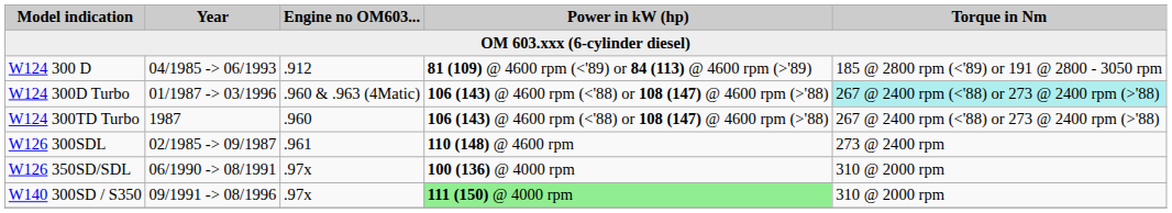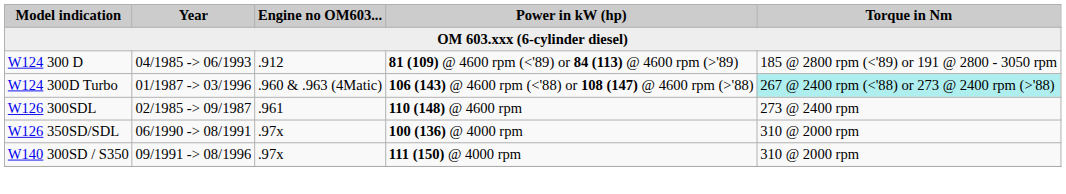 <table class="wikitable">
 <tr>
 <td style="background:#CCCCCC;text-align:center"><strong>Model indication</strong></td>
 <td style="background:#CCCCCC;text-align:center"><strong>Year</strong></td>
 <td style="background:#CCCCCC;text-align:center"><strong>Engine no OM603...</strong></td>
 <td style="background:#CCCCCC;text-align:center"><strong>Power in kW (hp)</strong></td>
 <td style="background:#CCCCCC;text-align:center"><strong>Torque in Nm</strong></td>
 </tr>
 <tr>
 <td style="background:#EEEEEE;text-align:center" colspan=5><strong>OM 603.xxx (6-cylinder diesel)</strong></td>
 </tr>
 <tr>
 <td><a href='#'>W124</a> 300 D</td>
 <td>04/1985 -> 06/1993</td>
 <td>.912</td>
 <td><strong>81 (109)</strong> @ 4600 rpm (<'89) or <strong>84 (113)</strong> @ 4600 rpm (>'89)</td>
 <td>185 @ 2800 rpm (<'89) or 191 @ 2800 - 3050 rpm</td>
 </tr>
 <tr>
 <td><a href='#'>W124</a> 300D Turbo</td>
 <td>01/1987 -> 03/1996</td>
 <td>.960 & .963 (4Matic)</td>
 <td><strong>106 (143)</strong> @ 4600 rpm (<'88) or <strong>108 (147)</strong> @ 4600 rpm (>'88)</td>
 <td style="background: paleturquoise;">267 @ 2400 rpm (<'88) or 273 @ 2400 rpm (>'88)</td>
 </tr>
 <tr>
-<td><a href='#'>W124</a> 300TD Turbo</td>
-<td>1987</td>
-<td>.960</td>
-<td><strong>106 (143)</strong> @ 4600 rpm (<'88) or <strong>108 (147)</strong> @ 4600 rpm (>'88)</td>
-<td>267 @ 2400 rpm (<'88) or 273 @ 2400 rpm (>'88)</td>
-</tr>
-<tr>
 <td><a href='#'>W126</a> 300SDL</td>
 <td>02/1985 -> 09/1987</td>
 <td>.961</td>
 <td><strong>110 (148)</strong> @ 4600 rpm</td>
 <td>273 @ 2400 rpm</td>
 </tr>
 <tr>
 <td><a href='#'>W126</a> 350SD/SDL</td>
 <td>06/1990 -> 08/1991</td>
 <td>.97x</td>
 <td><strong>100 (136)</strong> @ 4000 rpm</td>
 <td>310 @ 2000 rpm</td>
 </tr>
 <tr>
 <td><a href='#'>W140</a> 300SD / S350</td>
 <td>09/1991 -> 08/1996</td>
 <td>.97x</td>
-<td style="background: lightgreen;"><strong>111 (150)</strong> @ 4000 rpm</td>
+<td><strong>111 (150)</strong> @ 4000 rpm</td>
 <td>310 @ 2000 rpm</td>
 </tr>
 <tr>
 </tr>
 </table>
